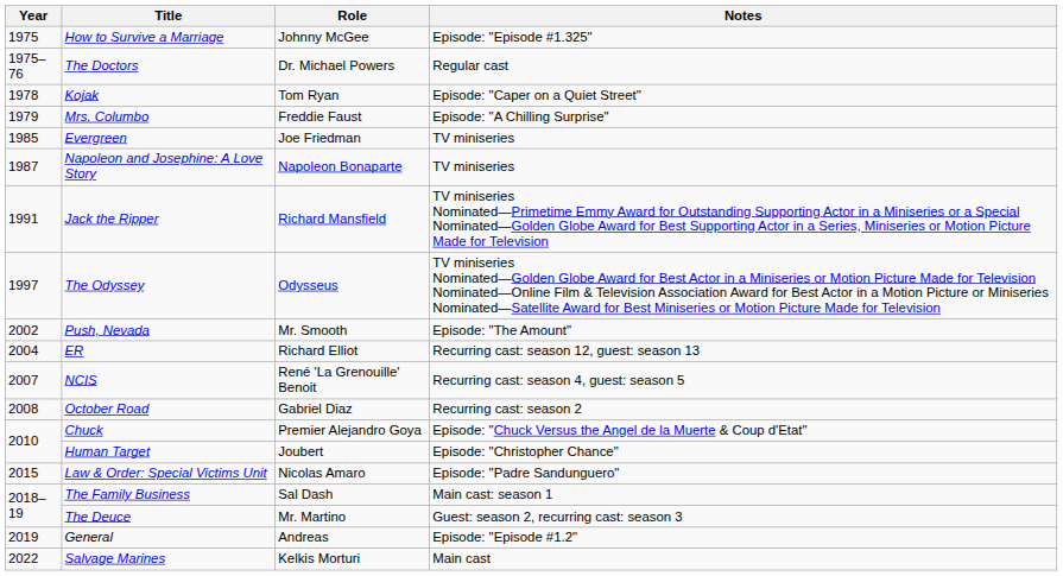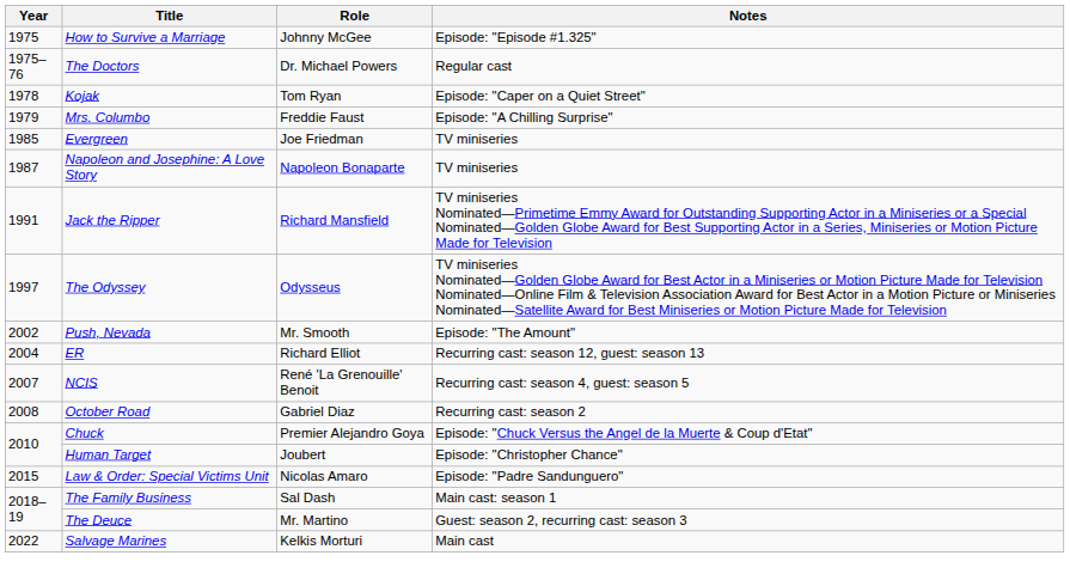 <table class="wikitable sortable">
 <tr>
 <th>Year</th>
 <th>Title</th>
 <th>Role</th>
 <th>Notes</th>
 </tr>
 <tr>
 <td>1975</td>
 <td><em><a href='#'>How to Survive a Marriage</a></em></td>
 <td>Johnny McGee</td>
 <td>Episode: "Episode #1.325"</td>
 </tr>
 <tr>
 <td>1975–76</td>
 <td><em><a href='#'>The Doctors</a></em></td>
 <td>Dr. Michael Powers</td>
 <td>Regular cast</td>
 </tr>
 <tr>
 <td>1978</td>
 <td><em><a href='#'>Kojak</a></em></td>
 <td>Tom Ryan</td>
 <td>Episode: "Caper on a Quiet Street"</td>
 </tr>
 <tr>
 <td>1979</td>
 <td><em><a href='#'>Mrs. Columbo</a></em></td>
 <td>Freddie Faust</td>
 <td>Episode: "A Chilling Surprise"</td>
 </tr>
 <tr>
 <td>1985</td>
 <td><em><a href='#'>Evergreen</a></em></td>
 <td>Joe Friedman</td>
 <td>TV miniseries</td>
 </tr>
 <tr>
 <td>1987</td>
 <td><em><a href='#'>Napoleon and Josephine: A Love Story</a></em></td>
 <td><a href='#'>Napoleon Bonaparte</a></td>
 <td>TV miniseries</td>
 </tr>
 <tr>
 <td>1991</td>
 <td><em><a href='#'>Jack the Ripper</a></em></td>
 <td><a href='#'>Richard Mansfield</a></td>
 <td>TV miniseries <br> Nominated—<a href='#'>Primetime Emmy Award for Outstanding Supporting Actor in a Miniseries or a Special</a> <br> Nominated—<a href='#'>Golden Globe Award for Best Supporting Actor in a Series, Miniseries or Motion Picture Made for Television</a></td>
 </tr>
 <tr>
 <td>1997</td>
 <td><em><a href='#'>The Odyssey</a></em></td>
 <td><a href='#'>Odysseus</a></td>
 <td>TV miniseries <br> Nominated—<a href='#'>Golden Globe Award for Best Actor in a Miniseries or Motion Picture Made for Television</a> <br> Nominated—Online Film & Television Association Award for Best Actor in a Motion Picture or Miniseries <br> Nominated—<a href='#'>Satellite Award for Best Miniseries or Motion Picture Made for Television</a></td>
 </tr>
 <tr>
 <td>2002</td>
 <td><em><a href='#'>Push, Nevada</a></em></td>
 <td>Mr. Smooth</td>
 <td>Episode: "The Amount"</td>
 </tr>
 <tr>
 <td>2004</td>
 <td><em><a href='#'>ER</a></em></td>
 <td>Richard Elliot</td>
 <td>Recurring cast: season 12, guest: season 13</td>
 </tr>
 <tr>
 <td>2007</td>
 <td><em><a href='#'>NCIS</a></em></td>
 <td>René 'La Grenouille' Benoit</td>
 <td>Recurring cast: season 4, guest: season 5</td>
 </tr>
 <tr>
 <td>2008</td>
 <td><em><a href='#'>October Road</a></em></td>
 <td>Gabriel Diaz</td>
 <td>Recurring cast: season 2</td>
 </tr>
 <tr>
 <td rowspan="2">2010</td>
 <td><em><a href='#'>Chuck</a></em></td>
 <td>Premier Alejandro Goya</td>
 <td>Episode: "<a href='#'>Chuck Versus the Angel de la Muerte</a> & Coup d'Etat"</td>
 </tr>
 <tr>
 <td><em><a href='#'>Human Target</a></em></td>
 <td>Joubert</td>
 <td>Episode: "Christopher Chance"</td>
 </tr>
 <tr>
 <td>2015</td>
 <td><em><a href='#'>Law & Order: Special Victims Unit</a></em></td>
 <td>Nicolas Amaro</td>
 <td>Episode: "Padre Sandunguero"</td>
 </tr>
 <tr>
 <td rowspan="2">2018–19</td>
 <td><em><a href='#'>The Family Business</a></em></td>
 <td>Sal Dash</td>
 <td>Main cast: season 1</td>
 </tr>
 <tr>
 <td><em><a href='#'>The Deuce</a></em></td>
 <td>Mr. Martino</td>
 <td>Guest: season 2, recurring cast: season 3</td>
 </tr>
 <tr>
-<td>2019</td>
-<td><em>General</em></td>
-<td>Andreas</td>
-<td>Episode: "Episode #1.2"</td>
-</tr>
-<tr>
 <td>2022</td>
 <td><em><a href='#'>Salvage Marines</a></em></td>
 <td>Kelkis Morturi</td>
 <td>Main cast</td>
 </tr>
 </table>
